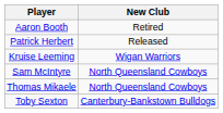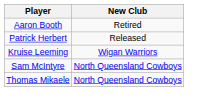 <table class="wikitable sortable" style="text-align: center; font-size:90%">
 <tr style="background:#efefef;">
 <th>Player</th>
 <th>New Club</th>
 </tr>
 <tr>
 <td><a href='#'>Aaron Booth</a></td>
 <td>Retired</td>
 </tr>
 <tr>
 <td><a href='#'>Patrick Herbert</a></td>
 <td>Released</td>
 </tr>
 <tr>
 <td><a href='#'>Kruise Leeming</a></td>
 <td> <a href='#'>Wigan Warriors</a></td>
 </tr>
 <tr>
 <td><a href='#'>Sam McIntyre</a></td>
 <td> <a href='#'>North Queensland Cowboys</a></td>
 </tr>
 <tr>
 <td><a href='#'>Thomas Mikaele</a></td>
 <td> <a href='#'>North Queensland Cowboys</a></td>
 </tr>
-<tr>
-<td><a href='#'>Toby Sexton</a></td>
-<td> <a href='#'>Canterbury-Bankstown Bulldogs</a></td>
-</tr>
 </table>
